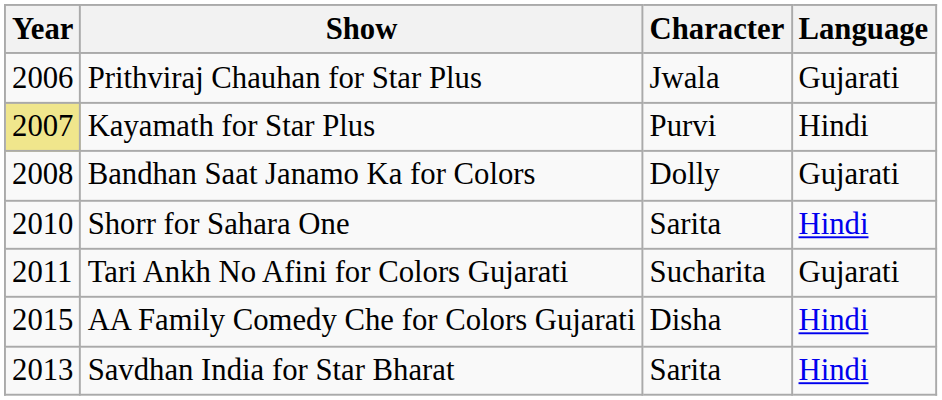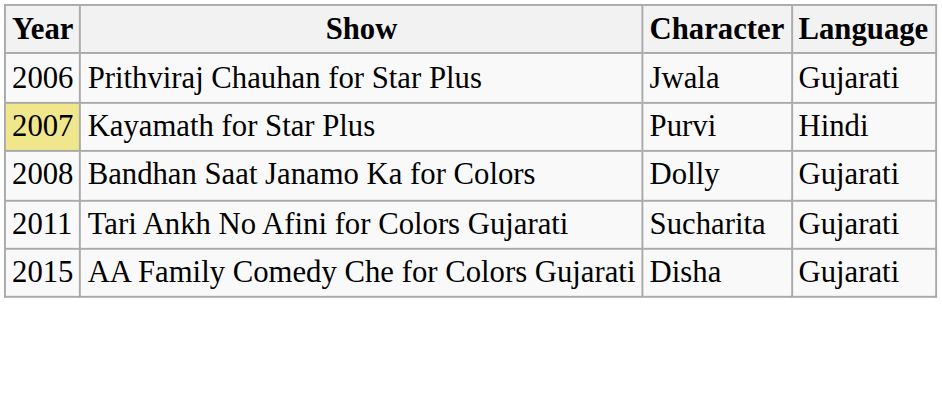 <table class="wikitable">
 <tr>
 <th><strong>Year</strong></th>
 <th><strong>Show</strong></th>
 <th><strong>Character</strong></th>
 <th><strong>Language</strong></th>
 </tr>
 <tr>
 <td>2006</td>
 <td>Prithviraj Chauhan for Star Plus</td>
 <td>Jwala</td>
 <td>Gujarati</td>
 </tr>
 <tr>
 <td style="background: khaki;">2007</td>
 <td>Kayamath for Star Plus</td>
 <td>Purvi</td>
 <td>Hindi</td>
 </tr>
 <tr>
 <td>2008</td>
 <td>Bandhan Saat Janamo Ka for Colors</td>
 <td>Dolly</td>
 <td>Gujarati</td>
 </tr>
 <tr>
-<td>2010</td>
-<td>Shorr for Sahara One</td>
-<td>Sarita</td>
-<td><a href='#'>Hindi</a></td>
-</tr>
-<tr>
 <td>2011</td>
 <td>Tari Ankh No Afini for Colors Gujarati</td>
 <td>Sucharita</td>
 <td>Gujarati</td>
 </tr>
 <tr>
 <td>2015</td>
 <td>AA Family Comedy Che for Colors Gujarati</td>
 <td>Disha</td>
-<td><a href='#'>Hindi</a></td>
-</tr>
-<tr>
-<td>2013</td>
-<td>Savdhan India for Star Bharat</td>
-<td>Sarita</td>
-<td><a href='#'>Hindi</a></td>
+<td>Gujarati</td>
 </tr>
 </table>
